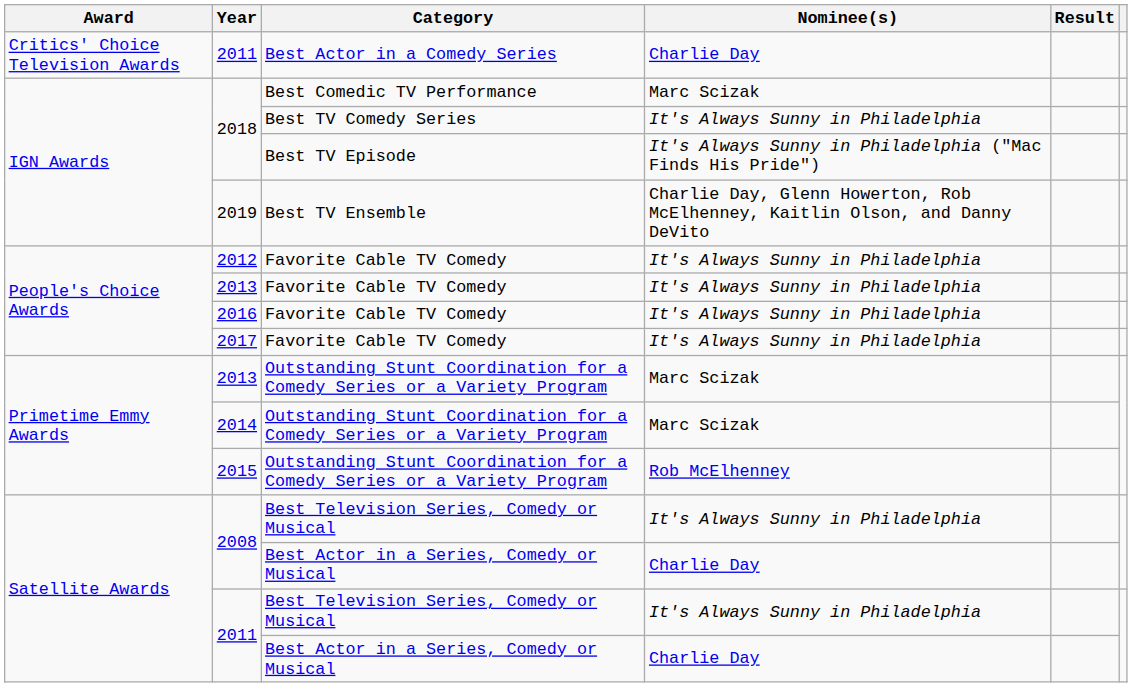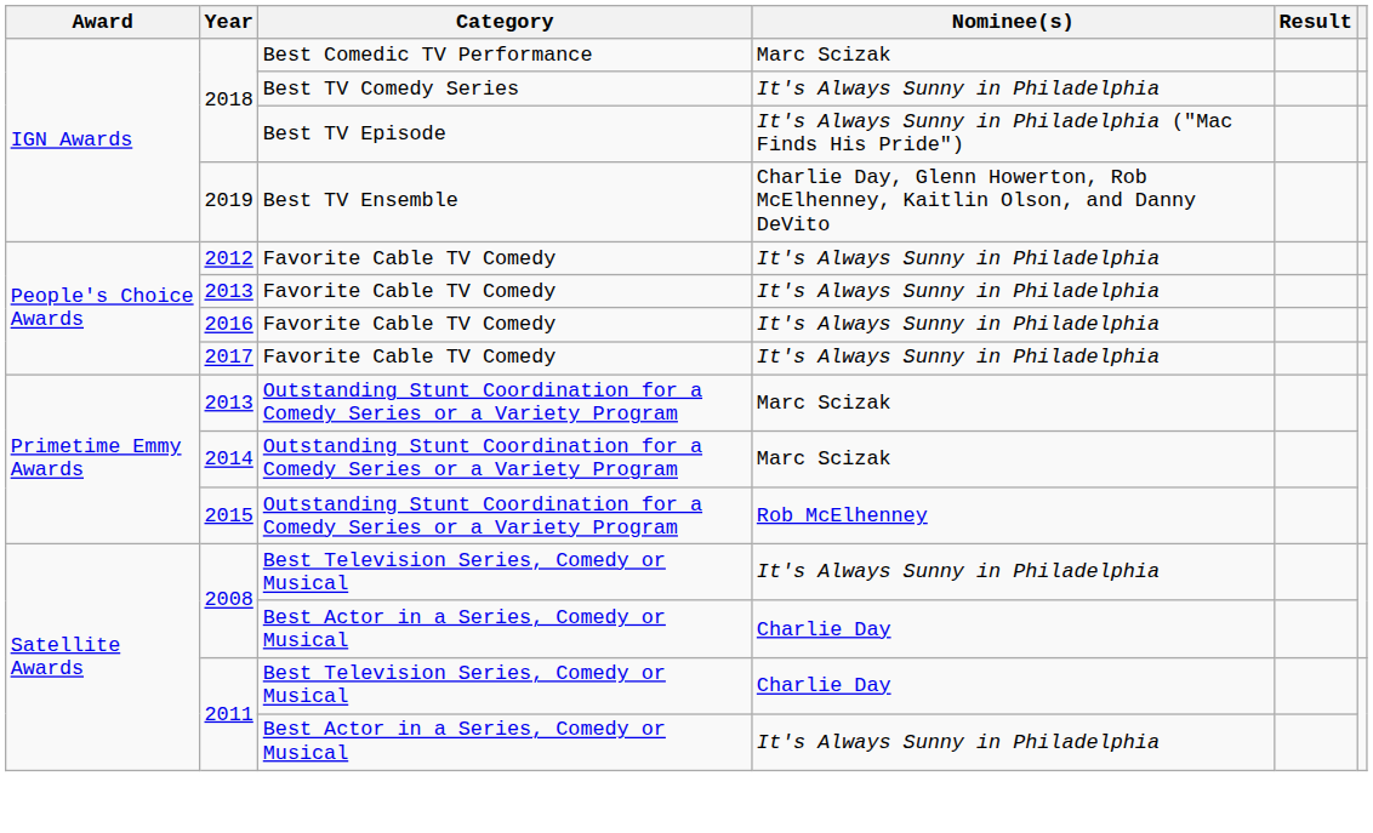 <table class="wikitable sortable">
 <tr>
 <th>Award</th>
 <th>Year</th>
 <th>Category</th>
 <th>Nominee(s)</th>
 <th>Result</th>
 <th></th>
-</tr>
-<tr>
-<td><a href='#'>Critics' Choice Television Awards</a></td>
-<td><a href='#'>2011</a></td>
-<td><a href='#'>Best Actor in a Comedy Series</a></td>
-<td><a href='#'>Charlie Day</a></td>
-<td></td>
-<td></td>
 </tr>
 <tr>
 <td rowspan="4"><a href='#'>IGN Awards</a></td>
 <td rowspan="3">2018</td>
 <td>Best Comedic TV Performance</td>
 <td>Marc Scizak</td>
 <td></td>
 <td></td>
 </tr>
 <tr>
 <td>Best TV Comedy Series</td>
 <td><em>It's Always Sunny in Philadelphia</em></td>
 <td></td>
 <td></td>
 </tr>
 <tr>
 <td>Best TV Episode</td>
 <td><em>It's Always Sunny in Philadelphia</em> ("Mac Finds His Pride")</td>
 <td></td>
 <td></td>
 </tr>
 <tr>
 <td>2019</td>
 <td>Best TV Ensemble</td>
 <td>Charlie Day, Glenn Howerton, Rob McElhenney, Kaitlin Olson, and Danny DeVito</td>
 <td></td>
 <td></td>
 </tr>
 <tr>
 <td rowspan="4"><a href='#'>People's Choice Awards</a></td>
 <td><a href='#'>2012</a></td>
 <td>Favorite Cable TV Comedy</td>
 <td><em>It's Always Sunny in Philadelphia</em></td>
 <td></td>
 <td></td>
 </tr>
 <tr>
 <td><a href='#'>2013</a></td>
 <td>Favorite Cable TV Comedy</td>
 <td><em>It's Always Sunny in Philadelphia</em></td>
 <td></td>
 <td></td>
 </tr>
 <tr>
 <td><a href='#'>2016</a></td>
 <td>Favorite Cable TV Comedy</td>
 <td><em>It's Always Sunny in Philadelphia</em></td>
 <td></td>
 <td></td>
 </tr>
 <tr>
 <td><a href='#'>2017</a></td>
 <td>Favorite Cable TV Comedy</td>
 <td><em>It's Always Sunny in Philadelphia</em></td>
 <td></td>
 <td></td>
 </tr>
 <tr>
 <td rowspan="3"><a href='#'>Primetime Emmy Awards</a></td>
 <td><a href='#'>2013</a></td>
 <td><a href='#'>Outstanding Stunt Coordination for a Comedy Series or a Variety Program</a></td>
 <td>Marc Scizak</td>
 <td></td>
 <td rowspan="3"></td>
 </tr>
 <tr>
 <td><a href='#'>2014</a></td>
 <td><a href='#'>Outstanding Stunt Coordination for a Comedy Series or a Variety Program</a></td>
 <td>Marc Scizak</td>
 <td></td>
 </tr>
 <tr>
 <td><a href='#'>2015</a></td>
 <td><a href='#'>Outstanding Stunt Coordination for a Comedy Series or a Variety Program</a></td>
 <td><a href='#'>Rob McElhenney</a></td>
 <td></td>
 </tr>
 <tr>
 <td rowspan="4"><a href='#'>Satellite Awards</a></td>
 <td rowspan="2"><a href='#'>2008</a></td>
 <td><a href='#'>Best Television Series, Comedy or Musical</a></td>
 <td><em>It's Always Sunny in Philadelphia</em></td>
 <td></td>
 <td rowspan="2"></td>
 </tr>
 <tr>
 <td><a href='#'>Best Actor in a Series, Comedy or Musical</a></td>
 <td><a href='#'>Charlie Day</a></td>
 <td></td>
 </tr>
 <tr>
 <td rowspan="2"><a href='#'>2011</a></td>
 <td><a href='#'>Best Television Series, Comedy or Musical</a></td>
-<td><em>It's Always Sunny in Philadelphia</em></td>
+<td><a href='#'>Charlie Day</a></td>
 <td></td>
 <td rowspan="2"></td>
 </tr>
 <tr>
 <td><a href='#'>Best Actor in a Series, Comedy or Musical</a></td>
-<td><a href='#'>Charlie Day</a></td>
+<td><em>It's Always Sunny in Philadelphia</em></td>
 <td></td>
 </tr>
 </table>
